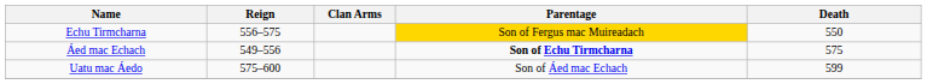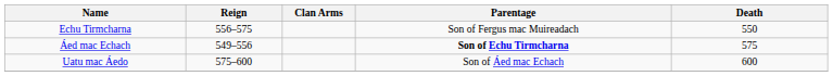 <table style="text-align:center; width:100%" class="wikitable">
 <tr>
 <th style="width:22%">Name</th>
 <th>Reign</th>
 <th style="width:105px">Clan Arms</th>
 <th>Parentage</th>
 <th style="width:19%">Death</th>
 </tr>
 <tr>
 <td><a href='#'>Echu Tirmcharna</a></td>
 <td>556–575</td>
 <td></td>
-<td style="background: gold;">Son of Fergus mac Muireadach</td>
+<td>Son of Fergus mac Muireadach</td>
 <td>550</td>
 </tr>
 <tr>
 <td><a href='#'>Áed mac Echach</a></td>
 <td>549–556</td>
 <td></td>
 <td><strong>Son of <a href='#'>Echu Tirmcharna</a></strong></td>
 <td>575</td>
 </tr>
 <tr>
 <td><a href='#'>Uatu mac Áedo</a></td>
 <td>575–600</td>
 <td></td>
 <td>Son of <a href='#'>Áed mac Echach</a></td>
-<td>599</td>
+<td>600</td>
 </tr>
 <tr>
 </tr>
 </table>
